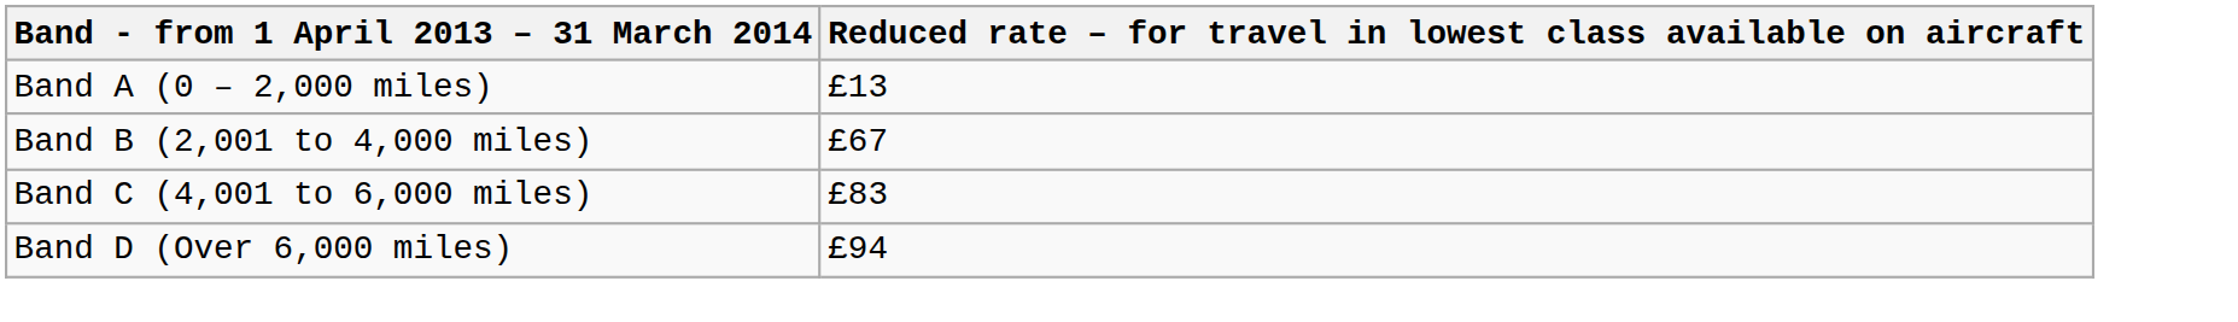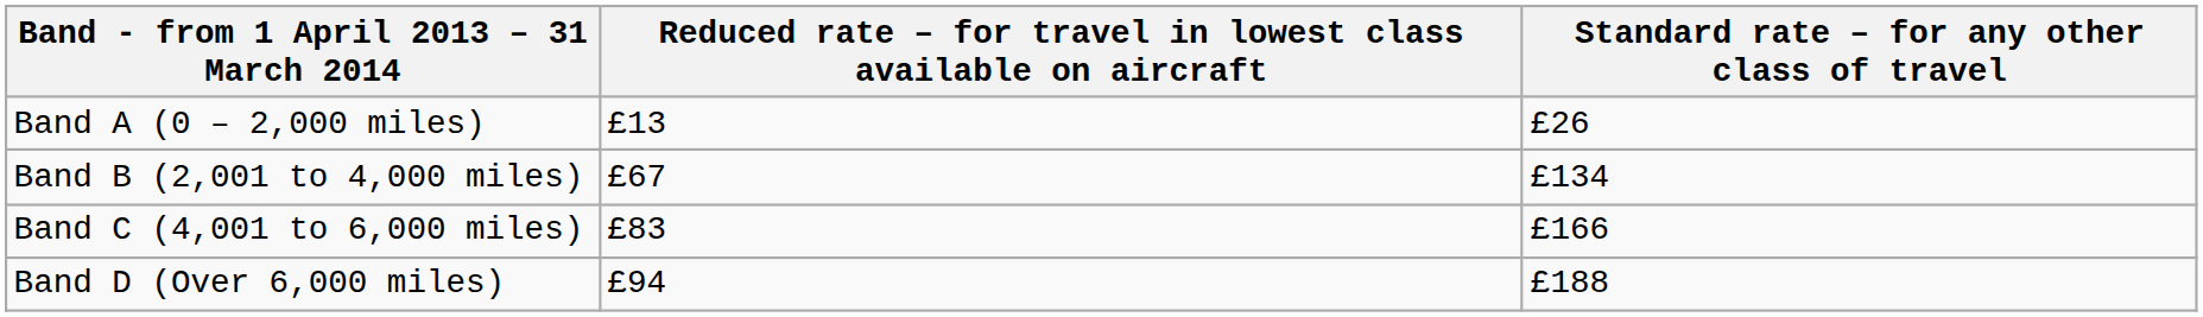 <table class="wikitable" style="text-align:left">
 <tr>
 <th>Band - from 1 April 2013 – 31 March 2014</th>
 <th>Reduced rate – for travel in lowest class available on aircraft</th>
+<th>Standard rate – for any other class of travel</th>
 </tr>
 <tr>
 <td>Band A (0 – 2,000 miles)</td>
 <td>£13</td>
+<td>£26</td>
 </tr>
 <tr>
 <td>Band B (2,001 to 4,000 miles)</td>
 <td>£67</td>
+<td>£134</td>
 </tr>
 <tr>
 <td>Band C (4,001 to 6,000 miles)</td>
 <td>£83</td>
+<td>£166</td>
 </tr>
 <tr>
 <td>Band D (Over 6,000 miles)</td>
 <td>£94</td>
+<td>£188</td>
 </tr>
 </table>
